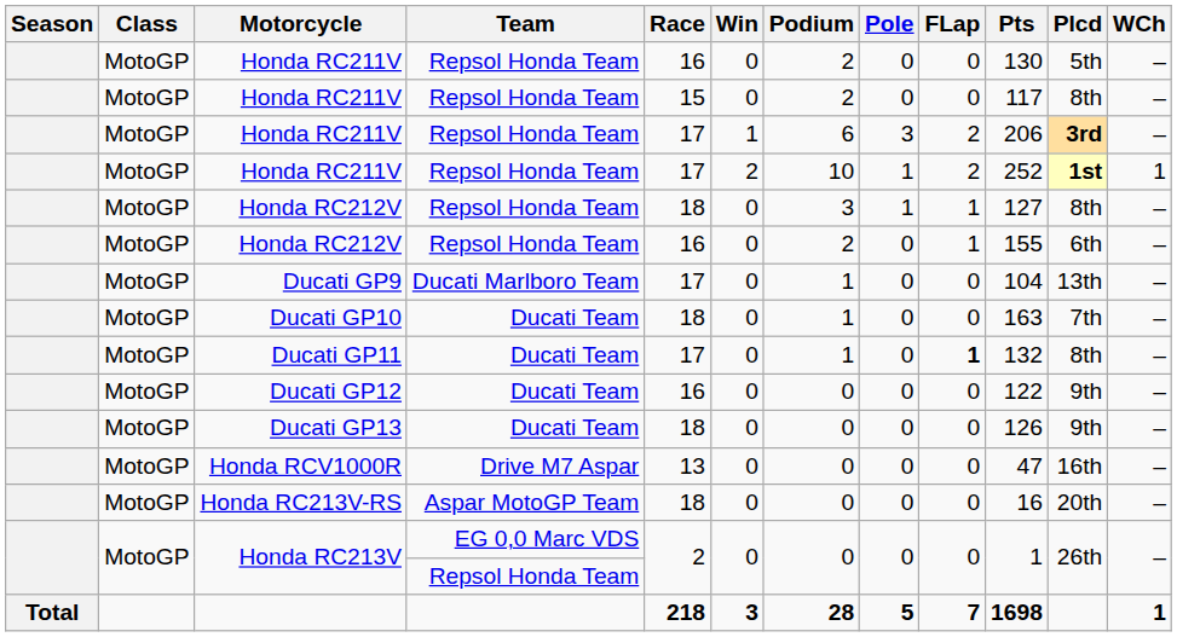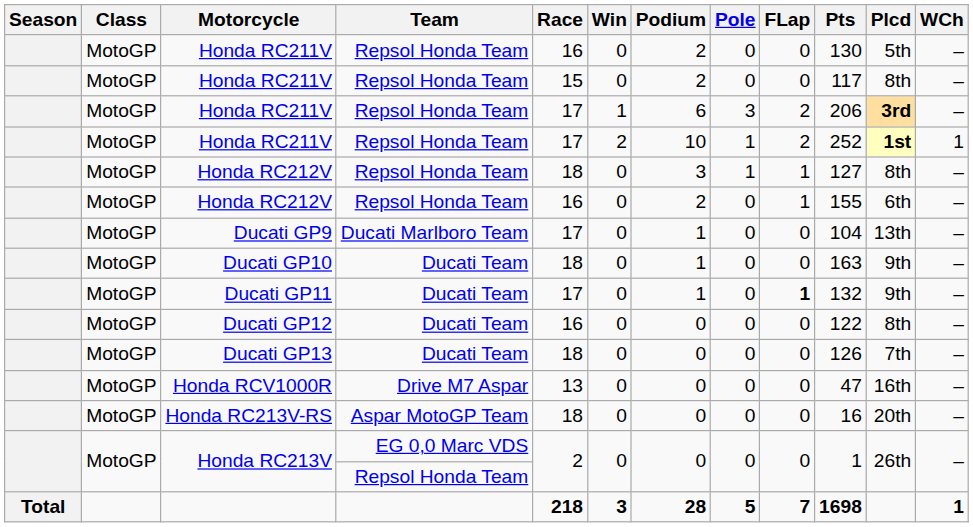 <table class="wikitable" style=text-align:right>
 <tr>
 <th>Season</th>
 <th>Class</th>
 <th>Motorcycle</th>
 <th>Team</th>
 <th>Race</th>
 <th>Win</th>
 <th>Podium</th>
 <th><a href='#'>Pole</a></th>
 <th>FLap</th>
 <th>Pts</th>
 <th>Plcd</th>
 <th>WCh</th>
 </tr>
 <tr>
 <th></th>
 <td>MotoGP</td>
 <td><a href='#'>Honda RC211V</a></td>
 <td><a href='#'>Repsol Honda Team</a></td>
 <td>16</td>
 <td>0</td>
 <td>2</td>
 <td>0</td>
 <td>0</td>
 <td>130</td>
 <td>5th</td>
 <td> –</td>
 </tr>
 <tr>
 <th></th>
 <td>MotoGP</td>
 <td><a href='#'>Honda RC211V</a></td>
 <td><a href='#'>Repsol Honda Team</a></td>
 <td>15</td>
 <td>0</td>
 <td>2</td>
 <td>0</td>
 <td>0</td>
 <td>117</td>
 <td>8th</td>
 <td> –</td>
 </tr>
 <tr>
 <th></th>
 <td>MotoGP</td>
 <td><a href='#'>Honda RC211V</a></td>
 <td><a href='#'>Repsol Honda Team</a></td>
 <td>17</td>
 <td>1</td>
 <td>6</td>
 <td>3</td>
 <td>2</td>
 <td>206</td>
 <td style="background:#ffdf9f;"><strong>3rd</strong></td>
 <td> –</td>
 </tr>
 <tr>
 <th></th>
 <td>MotoGP</td>
 <td><a href='#'>Honda RC211V</a></td>
 <td><a href='#'>Repsol Honda Team</a></td>
 <td>17</td>
 <td>2</td>
 <td>10</td>
 <td>1</td>
 <td>2</td>
 <td>252</td>
 <td style="background:#FFFFBF;"><strong>1st</strong></td>
 <td>1</td>
 </tr>
 <tr>
 <th></th>
 <td>MotoGP</td>
 <td><a href='#'>Honda RC212V</a></td>
 <td><a href='#'>Repsol Honda Team</a></td>
 <td>18</td>
 <td>0</td>
 <td>3</td>
 <td>1</td>
 <td>1</td>
 <td>127</td>
 <td>8th</td>
 <td> –</td>
 </tr>
 <tr>
 <th></th>
 <td>MotoGP</td>
 <td><a href='#'>Honda RC212V</a></td>
 <td><a href='#'>Repsol Honda Team</a></td>
 <td>16</td>
 <td>0</td>
 <td>2</td>
 <td>0</td>
 <td>1</td>
 <td>155</td>
 <td>6th</td>
 <td> –</td>
 </tr>
 <tr>
 <th></th>
 <td>MotoGP</td>
 <td><a href='#'>Ducati GP9</a></td>
 <td><a href='#'>Ducati Marlboro Team</a></td>
 <td>17</td>
 <td>0</td>
 <td>1</td>
 <td>0</td>
 <td>0</td>
 <td>104</td>
 <td>13th</td>
 <td> –</td>
 </tr>
 <tr>
 <th></th>
 <td>MotoGP</td>
 <td><a href='#'>Ducati GP10</a></td>
 <td><a href='#'>Ducati Team</a></td>
 <td>18</td>
 <td>0</td>
 <td>1</td>
 <td>0</td>
 <td>0</td>
 <td>163</td>
-<td>7th</td>
+<td>9th</td>
 <td> –</td>
 </tr>
 <tr>
 <th></th>
 <td>MotoGP</td>
 <td><a href='#'>Ducati GP11</a></td>
 <td><a href='#'>Ducati Team</a></td>
 <td>17</td>
 <td>0</td>
 <td>1</td>
 <td>0</td>
 <td><strong>1</strong></td>
 <td>132</td>
-<td>8th</td>
+<td>9th</td>
 <td> –</td>
 </tr>
 <tr>
 <th></th>
 <td>MotoGP</td>
 <td><a href='#'>Ducati GP12</a></td>
 <td><a href='#'>Ducati Team</a></td>
 <td>16</td>
 <td>0</td>
 <td>0</td>
 <td>0</td>
 <td>0</td>
 <td>122</td>
-<td>9th</td>
+<td>8th</td>
 <td> –</td>
 </tr>
 <tr>
 <th></th>
 <td>MotoGP</td>
 <td><a href='#'>Ducati GP13</a></td>
 <td><a href='#'>Ducati Team</a></td>
 <td>18</td>
 <td>0</td>
 <td>0</td>
 <td>0</td>
 <td>0</td>
 <td>126</td>
-<td>9th</td>
+<td>7th</td>
 <td> –</td>
 </tr>
 <tr>
 <th></th>
 <td>MotoGP</td>
 <td><a href='#'>Honda RCV1000R</a></td>
 <td><a href='#'>Drive M7 Aspar</a></td>
 <td>13</td>
 <td>0</td>
 <td>0</td>
 <td>0</td>
 <td>0</td>
 <td>47</td>
 <td>16th</td>
 <td> –</td>
 </tr>
 <tr>
 <th></th>
 <td>MotoGP</td>
 <td><a href='#'>Honda RC213V-RS</a></td>
 <td><a href='#'>Aspar MotoGP Team</a></td>
 <td>18</td>
 <td>0</td>
 <td>0</td>
 <td>0</td>
 <td>0</td>
 <td>16</td>
 <td>20th</td>
 <td> –</td>
 </tr>
 <tr>
 <th rowspan="2"></th>
 <td rowspan="2">MotoGP</td>
 <td rowspan="2"><a href='#'>Honda RC213V</a></td>
 <td><a href='#'>EG 0,0 Marc VDS</a></td>
 <td rowspan="2">2</td>
 <td rowspan="2">0</td>
 <td rowspan="2">0</td>
 <td rowspan="2">0</td>
 <td rowspan="2">0</td>
 <td rowspan="2">1</td>
 <td rowspan="2">26th</td>
 <td rowspan="2"> –</td>
 </tr>
 <tr>
 <td><a href='#'>Repsol Honda Team</a></td>
 </tr>
 <tr>
 <th>Total</th>
 <td></td>
 <td></td>
 <td></td>
 <td><strong>218</strong></td>
 <td><strong>3</strong></td>
 <td><strong>28</strong></td>
 <td><strong>5</strong></td>
 <td><strong>7</strong></td>
 <td><strong>1698</strong></td>
 <td></td>
 <td><strong>1</strong></td>
 </tr>
 </table>
